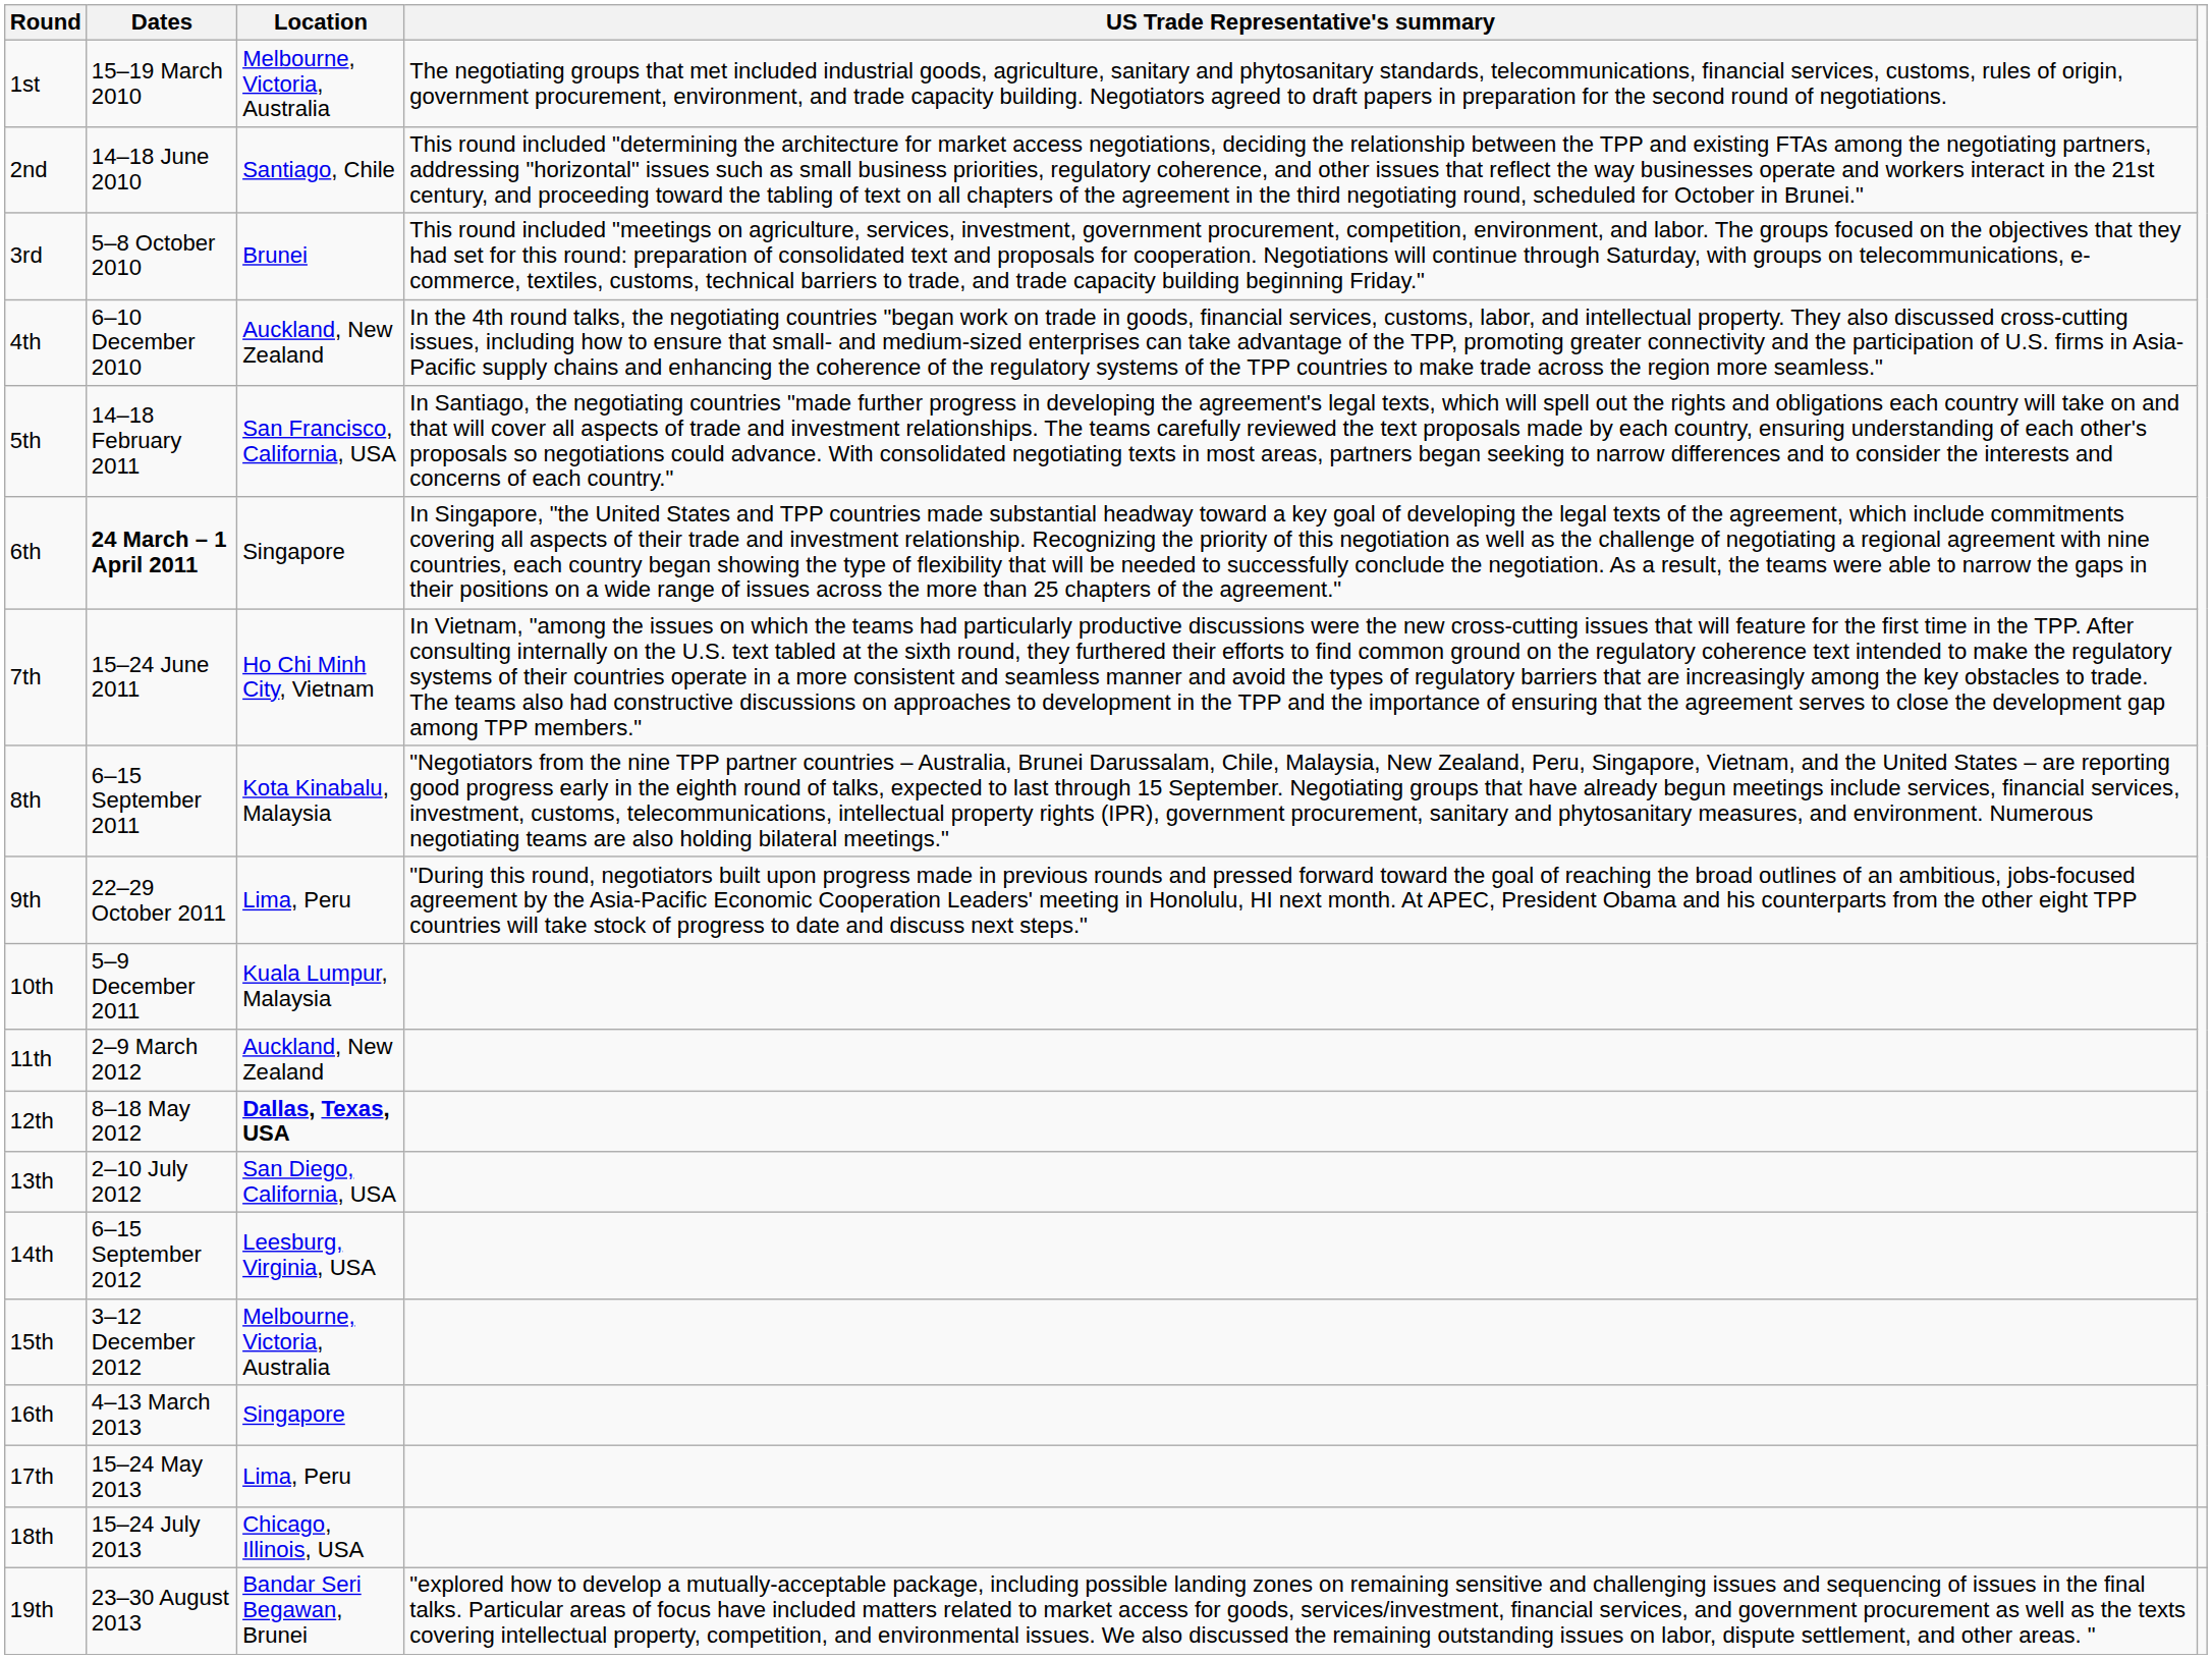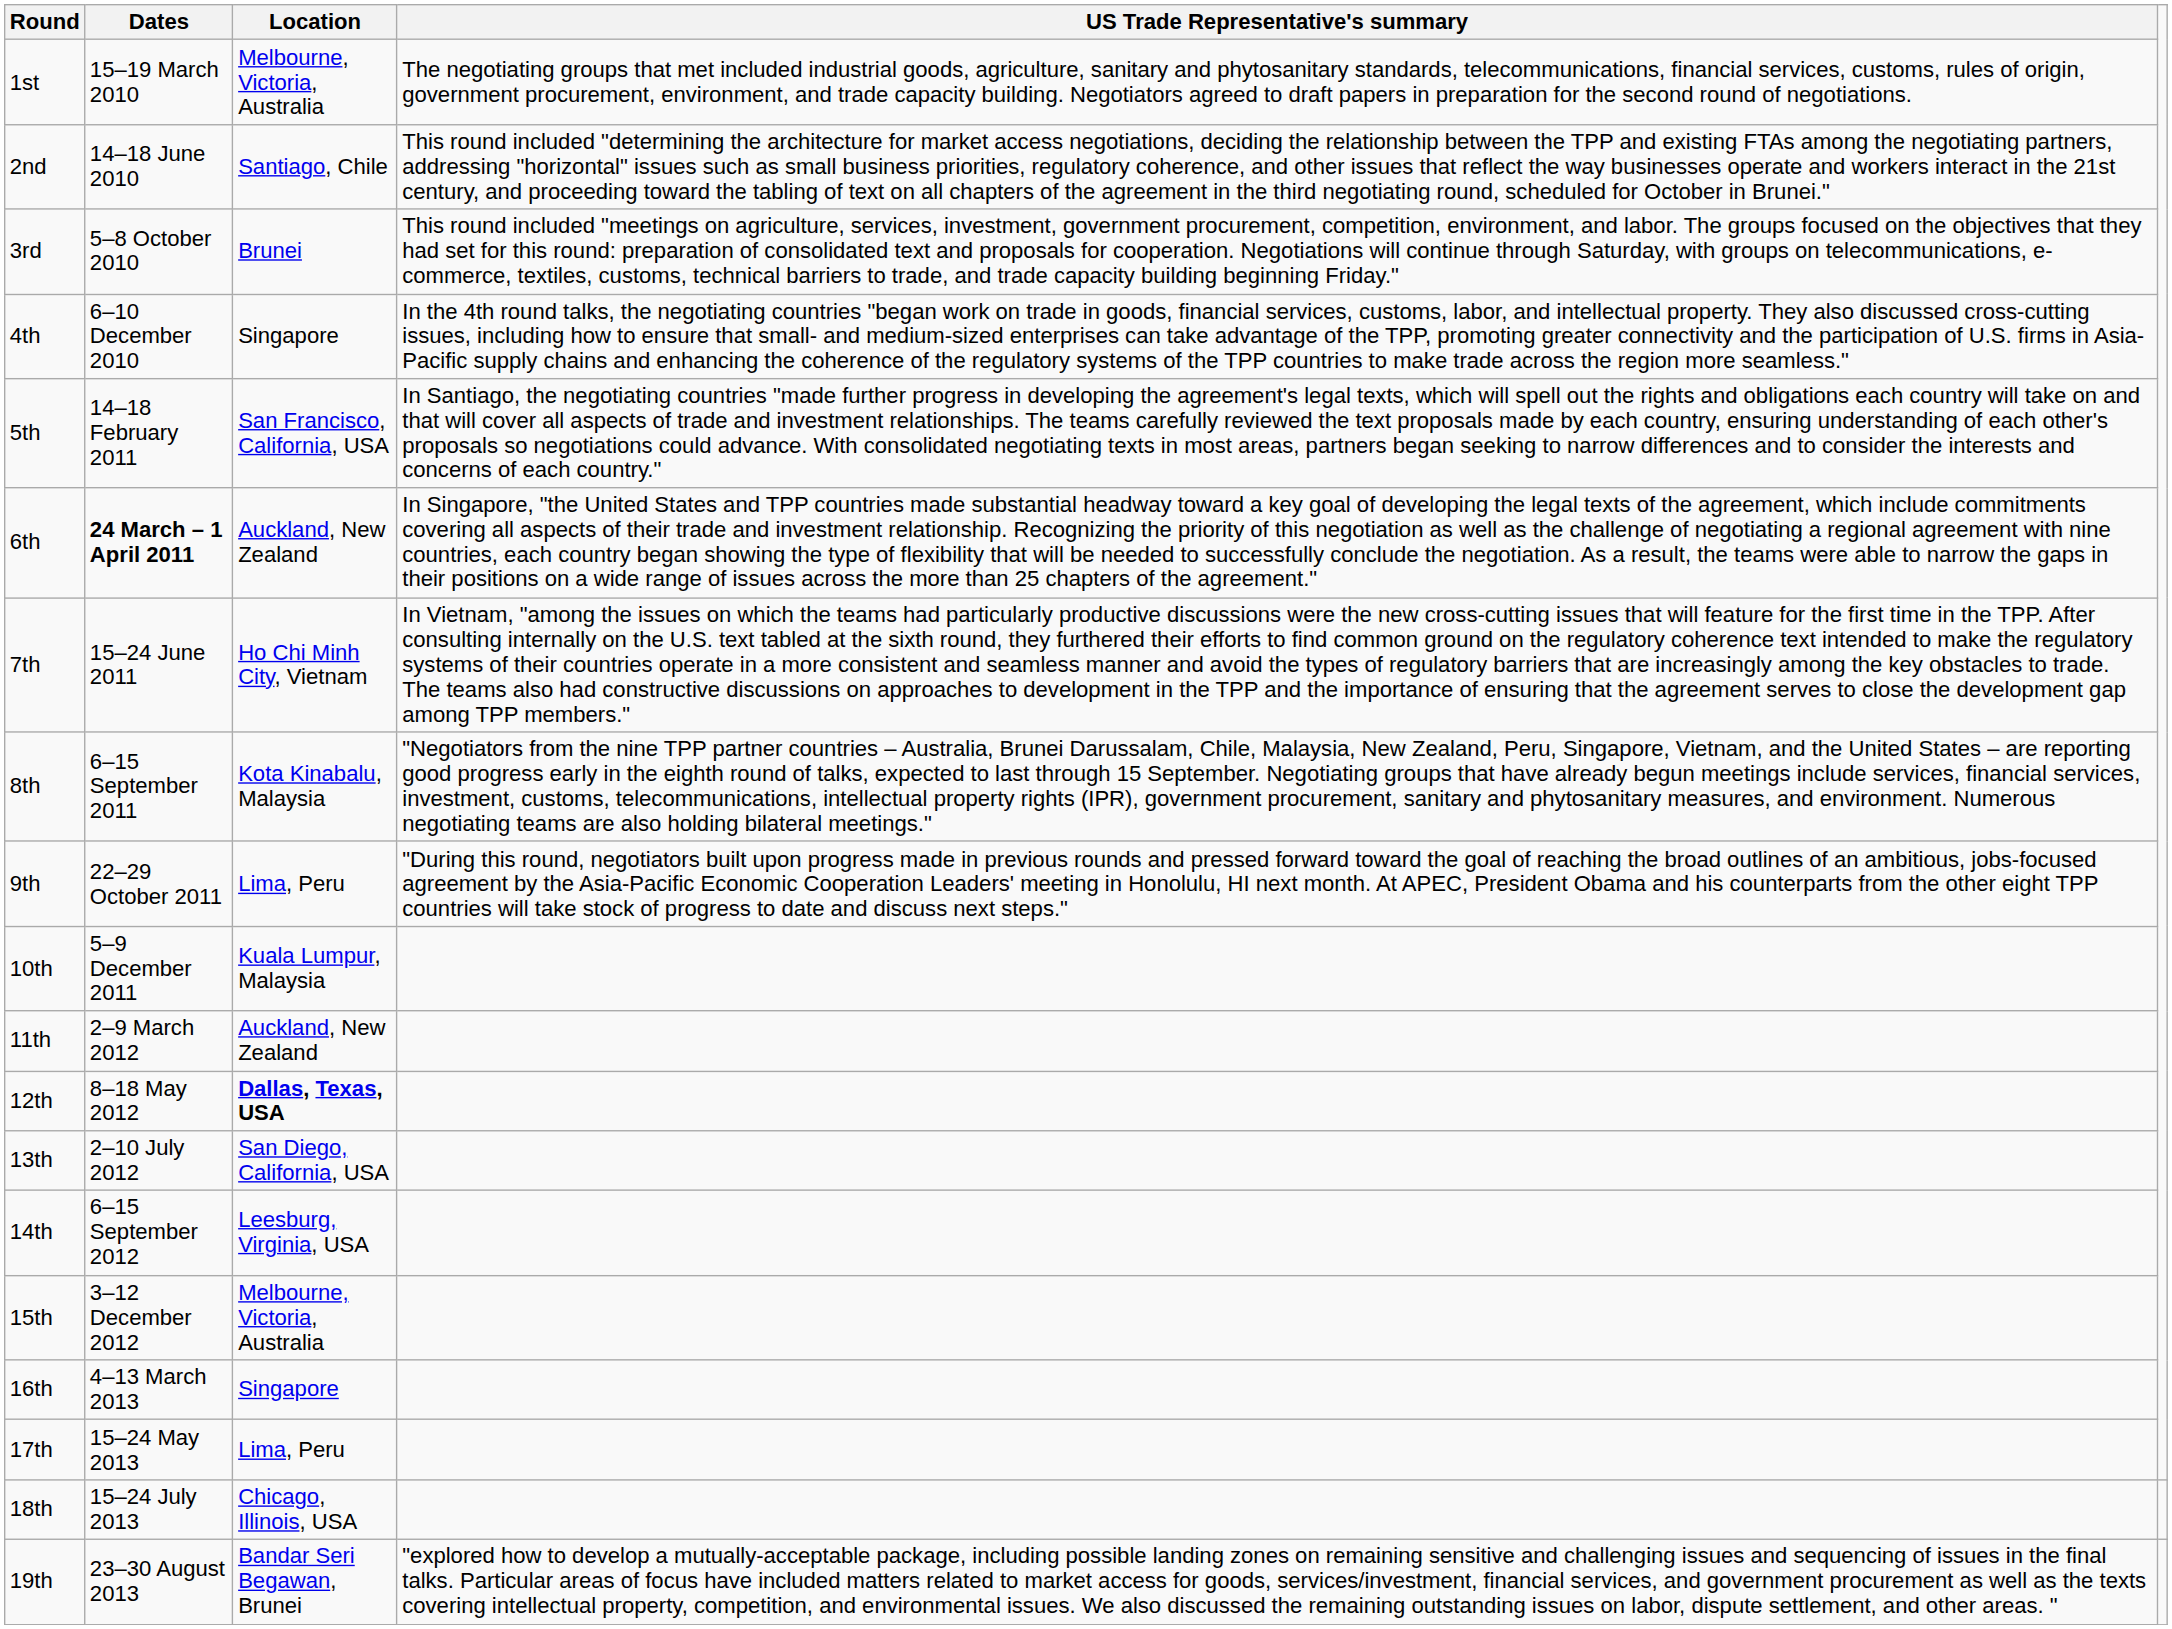 <table class="wikitable">
 <tr>
 <th>Round</th>
 <th>Dates</th>
 <th>Location</th>
 <th>US Trade Representative's summary</th>
 </tr>
 <tr>
 <td>1st</td>
 <td>15–19 March 2010</td>
 <td><a href='#'>Melbourne</a>, <a href='#'>Victoria</a>, Australia</td>
 <td>The negotiating groups that met included industrial goods, agriculture, sanitary and phytosanitary standards, telecommunications, financial services, customs, rules of origin, government procurement, environment, and trade capacity building. Negotiators agreed to draft papers in preparation for the second round of negotiations.</td>
 </tr>
 <tr>
 <td>2nd</td>
 <td>14–18 June 2010</td>
 <td><a href='#'>Santiago</a>, Chile</td>
 <td>This round included "determining the architecture for market access negotiations, deciding the relationship between the TPP and existing FTAs among the negotiating partners, addressing "horizontal" issues such as small business priorities, regulatory coherence, and other issues that reflect the way businesses operate and workers interact in the 21st century, and proceeding toward the tabling of text on all chapters of the agreement in the third negotiating round, scheduled for October in Brunei."</td>
 </tr>
 <tr>
 <td>3rd</td>
 <td>5–8 October 2010</td>
 <td><a href='#'>Brunei</a></td>
 <td>This round included "meetings on agriculture, services, investment, government procurement, competition, environment, and labor. The groups focused on the objectives that they had set for this round: preparation of consolidated text and proposals for cooperation. Negotiations will continue through Saturday, with groups on telecommunications, e-commerce, textiles, customs, technical barriers to trade, and trade capacity building beginning Friday."</td>
 </tr>
 <tr>
 <td>4th</td>
 <td>6–10 December 2010</td>
-<td><a href='#'>Auckland</a>, New Zealand</td>
+<td>Singapore</td>
 <td>In the 4th round talks, the negotiating countries "began work on trade in goods, financial services, customs, labor, and intellectual property. They also discussed cross-cutting issues, including how to ensure that small- and medium-sized enterprises can take advantage of the TPP, promoting greater connectivity and the participation of U.S. firms in Asia-Pacific supply chains and enhancing the coherence of the regulatory systems of the TPP countries to make trade across the region more seamless."</td>
 </tr>
 <tr>
 <td>5th</td>
 <td>14–18 February 2011</td>
 <td><a href='#'>San Francisco</a>, <a href='#'>California</a>, USA</td>
 <td>In Santiago, the negotiating countries "made further progress in developing the agreement's legal texts, which will spell out the rights and obligations each country will take on and that will cover all aspects of trade and investment relationships. The teams carefully reviewed the text proposals made by each country, ensuring understanding of each other's proposals so negotiations could advance. With consolidated negotiating texts in most areas, partners began seeking to narrow differences and to consider the interests and concerns of each country."</td>
 </tr>
 <tr>
 <td>6th</td>
 <td><strong>24 March – 1 April 2011</strong></td>
-<td>Singapore</td>
+<td><a href='#'>Auckland</a>, New Zealand</td>
 <td>In Singapore, "the United States and TPP countries made substantial headway toward a key goal of developing the legal texts of the agreement, which include commitments covering all aspects of their trade and investment relationship. Recognizing the priority of this negotiation as well as the challenge of negotiating a regional agreement with nine countries, each country began showing the type of flexibility that will be needed to successfully conclude the negotiation. As a result, the teams were able to narrow the gaps in their positions on a wide range of issues across the more than 25 chapters of the agreement."</td>
 </tr>
 <tr>
 <td>7th</td>
 <td>15–24 June 2011</td>
 <td><a href='#'>Ho Chi Minh City</a>, Vietnam</td>
 <td>In Vietnam, "among the issues on which the teams had particularly productive discussions were the new cross-cutting issues that will feature for the first time in the TPP. After consulting internally on the U.S. text tabled at the sixth round, they furthered their efforts to find common ground on the regulatory coherence text intended to make the regulatory systems of their countries operate in a more consistent and seamless manner and avoid the types of regulatory barriers that are increasingly among the key obstacles to trade. The teams also had constructive discussions on approaches to development in the TPP and the importance of ensuring that the agreement serves to close the development gap among TPP members."</td>
 </tr>
 <tr>
 <td>8th</td>
 <td>6–15 September 2011</td>
 <td><a href='#'>Kota Kinabalu</a>, Malaysia</td>
 <td>"Negotiators from the nine TPP partner countries – Australia, Brunei Darussalam, Chile, Malaysia, New Zealand, Peru, Singapore, Vietnam, and the United States – are reporting good progress early in the eighth round of talks, expected to last through 15 September. Negotiating groups that have already begun meetings include services, financial services, investment, customs, telecommunications, intellectual property rights (IPR), government procurement, sanitary and phytosanitary measures, and environment. Numerous negotiating teams are also holding bilateral meetings."</td>
 </tr>
 <tr>
 <td>9th</td>
 <td>22–29 October 2011</td>
 <td><a href='#'>Lima</a>, Peru</td>
 <td>"During this round, negotiators built upon progress made in previous rounds and pressed forward toward the goal of reaching the broad outlines of an ambitious, jobs-focused agreement by the Asia-Pacific Economic Cooperation Leaders' meeting in Honolulu, HI next month. At APEC, President Obama and his counterparts from the other eight TPP countries will take stock of progress to date and discuss next steps."</td>
 </tr>
 <tr>
 <td>10th</td>
 <td>5–9 December 2011</td>
 <td><a href='#'>Kuala Lumpur</a>, Malaysia</td>
 <td></td>
 </tr>
 <tr>
 <td>11th</td>
 <td>2–9 March 2012</td>
 <td><a href='#'>Auckland</a>, New Zealand</td>
 <td></td>
 </tr>
 <tr>
 <td>12th</td>
 <td>8–18 May 2012</td>
 <td><strong><a href='#'>Dallas</a>, <a href='#'>Texas</a>, USA</strong></td>
 <td></td>
 </tr>
 <tr>
 <td>13th</td>
 <td>2–10 July 2012</td>
 <td><a href='#'>San Diego, California</a>, USA</td>
 <td></td>
 </tr>
 <tr>
 <td>14th</td>
 <td>6–15 September 2012</td>
 <td><a href='#'>Leesburg, Virginia</a>, USA</td>
 <td></td>
 </tr>
 <tr>
 <td>15th</td>
 <td>3–12 December 2012</td>
 <td><a href='#'>Melbourne, Victoria</a>, Australia</td>
 <td></td>
 </tr>
 <tr>
 <td>16th</td>
 <td>4–13 March 2013</td>
 <td><a href='#'>Singapore</a></td>
 <td></td>
 </tr>
 <tr>
 <td>17th</td>
 <td>15–24 May 2013</td>
 <td><a href='#'>Lima</a>, Peru</td>
 <td></td>
 </tr>
 <tr>
 <td>18th</td>
 <td>15–24 July 2013</td>
 <td><a href='#'>Chicago</a>, <a href='#'>Illinois</a>, USA</td>
 <td></td>
 <td></td>
 </tr>
 <tr>
 <td>19th</td>
 <td>23–30 August 2013</td>
 <td><a href='#'>Bandar Seri Begawan</a>, Brunei</td>
 <td>"explored how to develop a mutually-acceptable package, including possible landing zones on remaining sensitive and challenging issues and sequencing of issues in the final talks.  Particular areas of focus have included matters related to market access for goods, services/investment, financial services, and government procurement as well as the texts covering intellectual property, competition, and environmental issues.  We also discussed the remaining outstanding issues on labor, dispute settlement, and other areas. "</td>
 </tr>
 <tr>
 </tr>
 </table>
